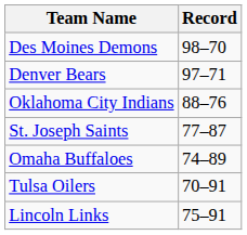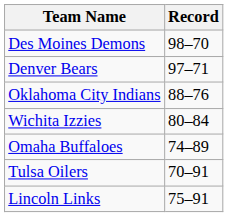 <table class="wikitable">
 <tr>
 <th>Team Name</th>
 <th>Record</th>
 </tr>
 <tr>
 <td><a href='#'>Des Moines Demons</a></td>
 <td>98–70</td>
 </tr>
 <tr>
 <td><a href='#'>Denver Bears</a></td>
 <td>97–71</td>
 </tr>
 <tr>
 <td><a href='#'>Oklahoma City Indians</a></td>
 <td>88–76</td>
 </tr>
 <tr>
-<td><a href='#'>St. Joseph Saints</a></td>
-<td>77–87</td>
+<td><a href='#'>Wichita Izzies</a></td>
+<td>80–84</td>
 </tr>
 <tr>
 <td><a href='#'>Omaha Buffaloes</a></td>
 <td>74–89</td>
 </tr>
 <tr>
 <td><a href='#'>Tulsa Oilers</a></td>
 <td>70–91</td>
 </tr>
 <tr>
 <td><a href='#'>Lincoln Links</a></td>
 <td>75–91</td>
 </tr>
 </table>
